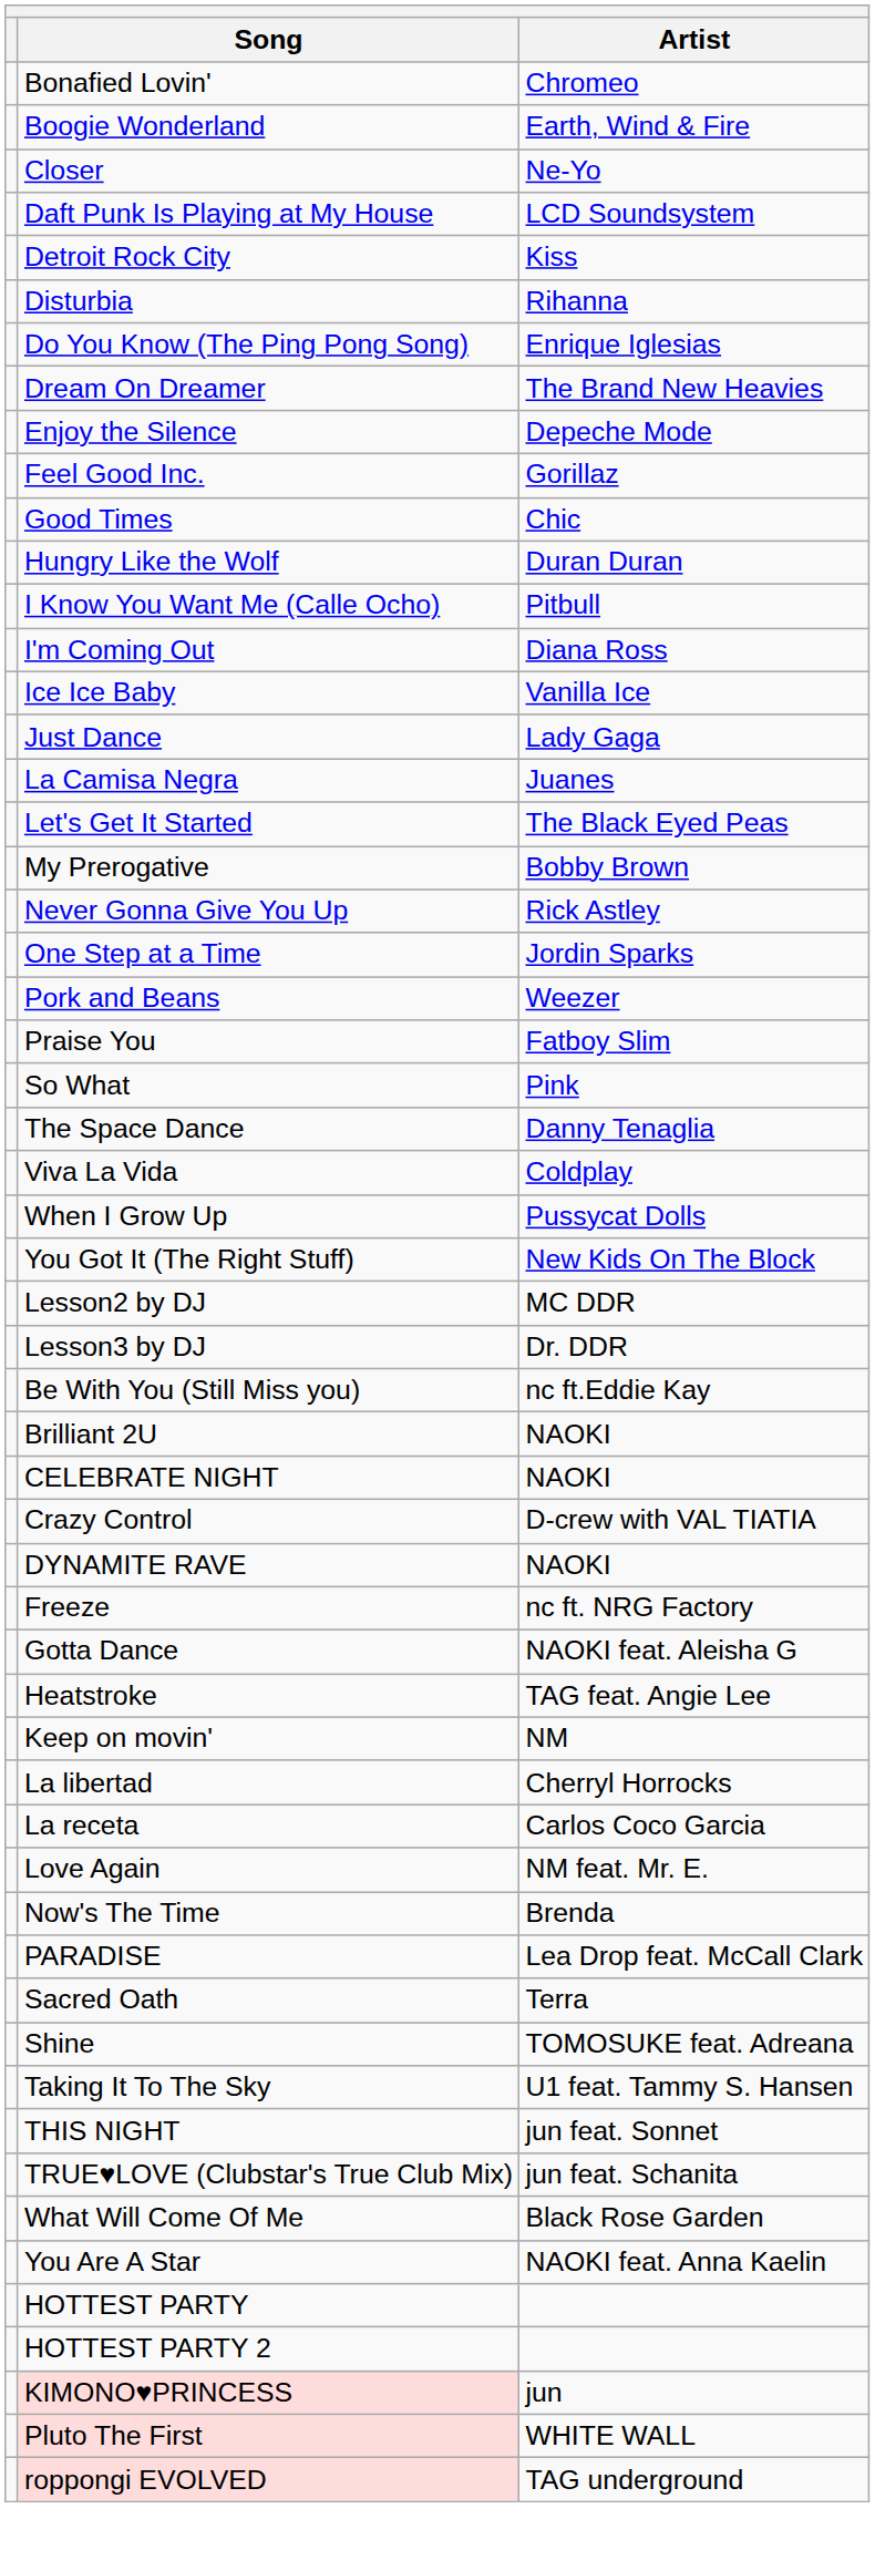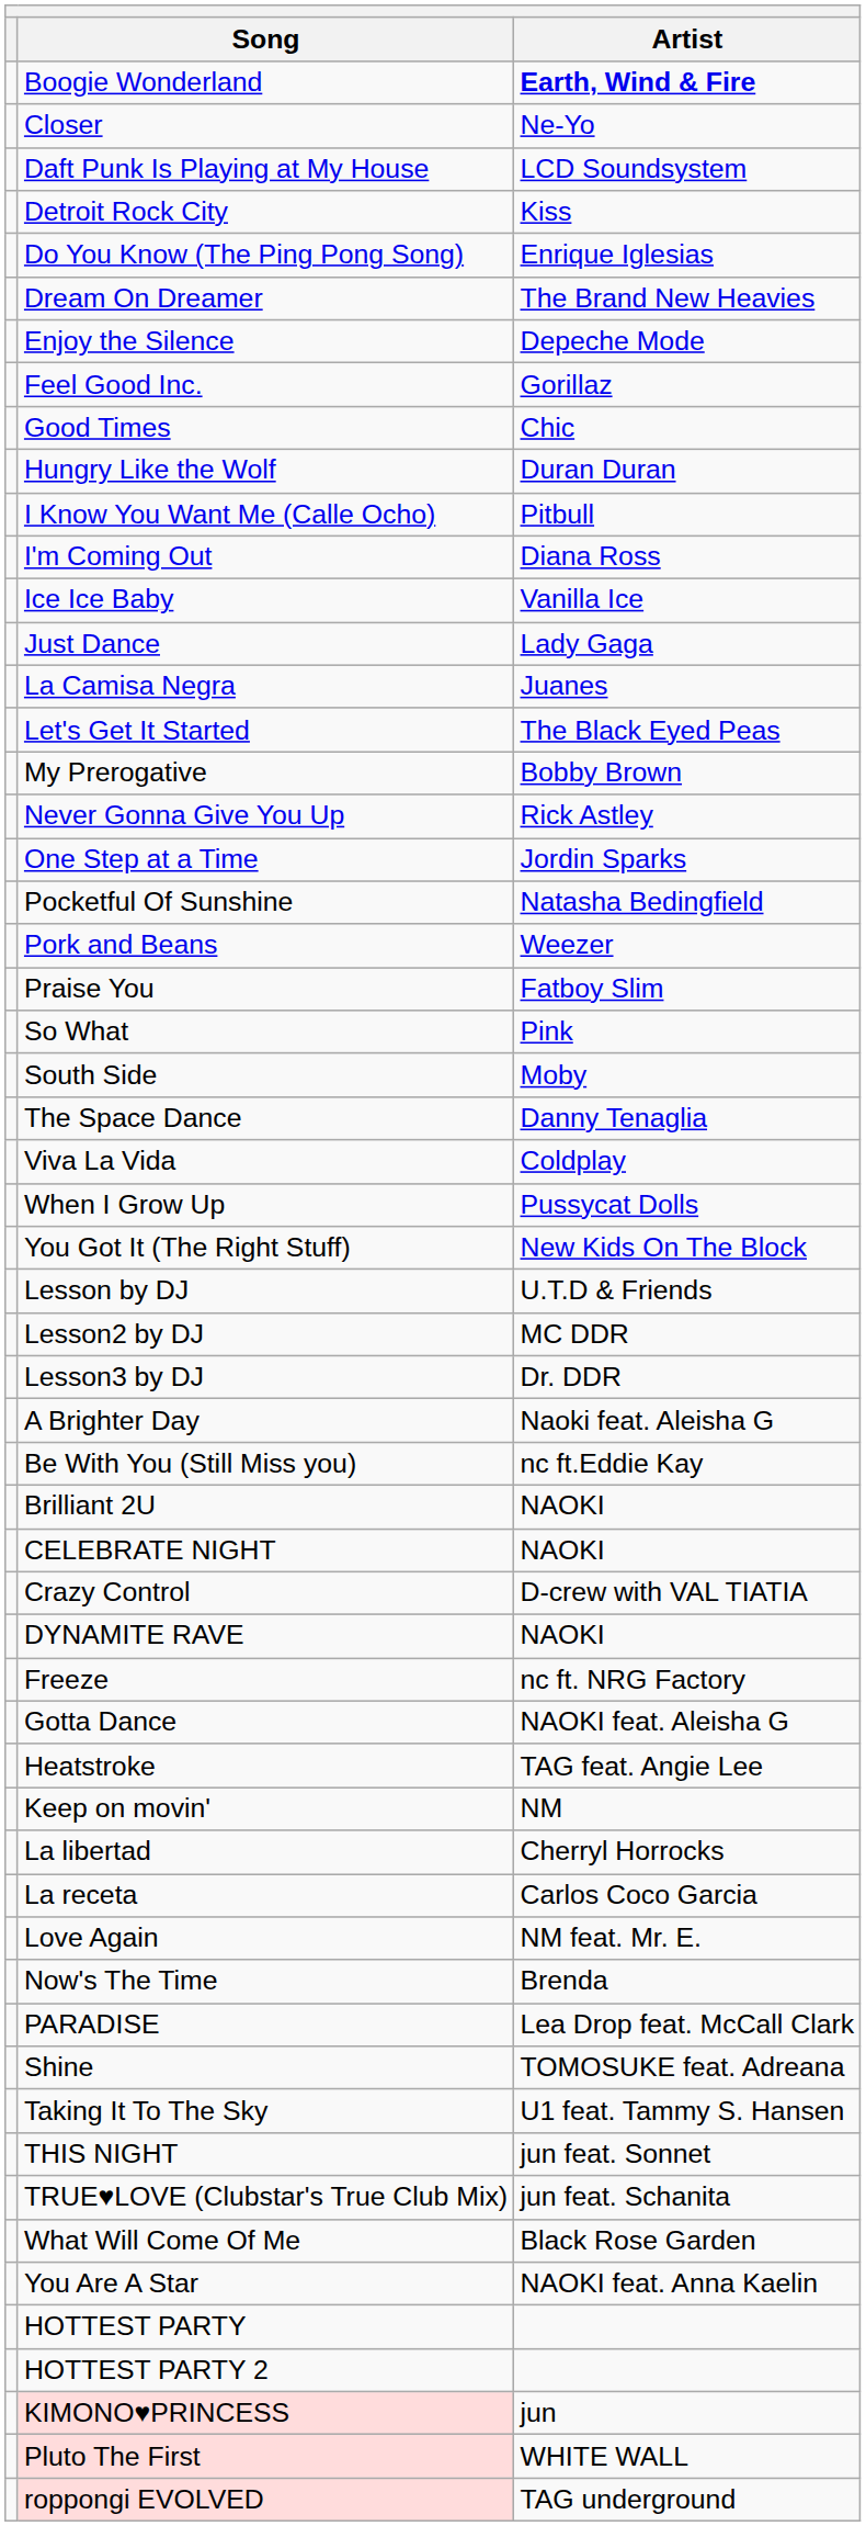 <table class="wikitable collapsible collapsed" !colspan="2">
 <tr>
 <th colspan="3"></th>
 </tr>
 <tr>
 <th></th>
 <th>Song</th>
 <th>Artist</th>
 </tr>
 <tr>
 <td></td>
-<td>Bonafied Lovin'</td>
-<td><a href='#'>Chromeo</a></td>
-</tr>
-<tr>
-<td></td>
 <td><a href='#'>Boogie Wonderland</a></td>
-<td><a href='#'>Earth, Wind & Fire</a></td>
+<td><strong><a href='#'>Earth, Wind & Fire</a></strong></td>
 </tr>
 <tr>
 <td></td>
 <td><a href='#'>Closer</a></td>
 <td><a href='#'>Ne-Yo</a></td>
 </tr>
 <tr>
 <td></td>
 <td><a href='#'>Daft Punk Is Playing at My House</a></td>
 <td><a href='#'>LCD Soundsystem</a></td>
 </tr>
 <tr>
 <td></td>
 <td><a href='#'>Detroit Rock City</a></td>
 <td><a href='#'>Kiss</a></td>
-</tr>
-<tr>
-<td></td>
-<td><a href='#'>Disturbia</a></td>
-<td><a href='#'>Rihanna</a></td>
 </tr>
 <tr>
 <td></td>
 <td><a href='#'>Do You Know (The Ping Pong Song)</a></td>
 <td><a href='#'>Enrique Iglesias</a></td>
 </tr>
 <tr>
 <td></td>
 <td><a href='#'>Dream On Dreamer</a></td>
 <td><a href='#'>The Brand New Heavies</a></td>
 </tr>
 <tr>
 <td></td>
 <td><a href='#'>Enjoy the Silence</a></td>
 <td><a href='#'>Depeche Mode</a></td>
 </tr>
 <tr>
 <td></td>
 <td><a href='#'>Feel Good Inc.</a></td>
 <td><a href='#'>Gorillaz</a></td>
 </tr>
 <tr>
 <td></td>
 <td><a href='#'>Good Times</a></td>
 <td><a href='#'>Chic</a></td>
 </tr>
 <tr>
 <td></td>
 <td><a href='#'>Hungry Like the Wolf</a></td>
 <td><a href='#'>Duran Duran</a></td>
 </tr>
 <tr>
 <td></td>
 <td><a href='#'>I Know You Want Me (Calle Ocho)</a></td>
 <td><a href='#'>Pitbull</a></td>
 </tr>
 <tr>
 <td></td>
 <td><a href='#'>I'm Coming Out</a></td>
 <td><a href='#'>Diana Ross</a></td>
 </tr>
 <tr>
 <td></td>
 <td><a href='#'>Ice Ice Baby</a></td>
 <td><a href='#'>Vanilla Ice</a></td>
 </tr>
 <tr>
 <td></td>
 <td><a href='#'>Just Dance</a></td>
 <td><a href='#'>Lady Gaga</a></td>
 </tr>
 <tr>
 <td></td>
 <td><a href='#'>La Camisa Negra</a></td>
 <td><a href='#'>Juanes</a></td>
 </tr>
 <tr>
 <td></td>
 <td><a href='#'>Let's Get It Started</a></td>
 <td><a href='#'>The Black Eyed Peas</a></td>
 </tr>
 <tr>
 <td></td>
 <td>My Prerogative</td>
 <td><a href='#'>Bobby Brown</a></td>
 </tr>
 <tr>
 <td></td>
 <td><a href='#'>Never Gonna Give You Up</a></td>
 <td><a href='#'>Rick Astley</a></td>
 </tr>
 <tr>
 <td></td>
 <td><a href='#'>One Step at a Time</a></td>
 <td><a href='#'>Jordin Sparks</a></td>
 </tr>
 <tr>
 <td></td>
+<td>Pocketful Of Sunshine</td>
+<td><a href='#'>Natasha Bedingfield</a></td>
+</tr>
+<tr>
+<td></td>
 <td><a href='#'>Pork and Beans</a></td>
 <td><a href='#'>Weezer</a></td>
 </tr>
 <tr>
 <td></td>
 <td>Praise You</td>
 <td><a href='#'>Fatboy Slim</a></td>
 </tr>
 <tr>
 <td></td>
 <td>So What</td>
 <td><a href='#'>Pink</a></td>
+</tr>
+<tr>
+<td></td>
+<td>South Side</td>
+<td><a href='#'>Moby</a></td>
 </tr>
 <tr>
 <td></td>
 <td>The Space Dance</td>
 <td><a href='#'>Danny Tenaglia</a></td>
 </tr>
 <tr>
 <td></td>
 <td>Viva La Vida</td>
 <td><a href='#'>Coldplay</a></td>
 </tr>
 <tr>
 <td></td>
 <td>When I Grow Up</td>
 <td><a href='#'>Pussycat Dolls</a></td>
 </tr>
 <tr>
 <td></td>
 <td>You Got It (The Right Stuff)</td>
 <td><a href='#'>New Kids On The Block</a></td>
 </tr>
 <tr>
 <td></td>
+<td>Lesson by DJ</td>
+<td>U.T.D & Friends</td>
+</tr>
+<tr>
+<td></td>
 <td>Lesson2 by DJ</td>
 <td>MC DDR</td>
 </tr>
 <tr>
 <td></td>
 <td>Lesson3 by DJ</td>
 <td>Dr. DDR</td>
+</tr>
+<tr>
+<td></td>
+<td>A Brighter Day</td>
+<td>Naoki feat. Aleisha G</td>
 </tr>
 <tr>
 <td></td>
 <td>Be With You (Still Miss you)</td>
 <td>nc ft.Eddie Kay</td>
 </tr>
 <tr>
 <td></td>
 <td>Brilliant 2U</td>
 <td>NAOKI</td>
 </tr>
 <tr>
 <td></td>
 <td>CELEBRATE NIGHT</td>
 <td>NAOKI</td>
 </tr>
 <tr>
 <td></td>
 <td>Crazy Control</td>
 <td>D-crew with VAL TIATIA</td>
 </tr>
 <tr>
 <td></td>
 <td>DYNAMITE RAVE</td>
 <td>NAOKI</td>
 </tr>
 <tr>
 <td></td>
 <td>Freeze</td>
 <td>nc ft. NRG Factory</td>
 </tr>
 <tr>
 <td></td>
 <td>Gotta Dance</td>
 <td>NAOKI feat. Aleisha G</td>
 </tr>
 <tr>
 <td></td>
 <td>Heatstroke</td>
 <td>TAG feat. Angie Lee</td>
 </tr>
 <tr>
 <td></td>
 <td>Keep on movin'</td>
 <td>NM</td>
 </tr>
 <tr>
 <td></td>
 <td>La libertad</td>
 <td>Cherryl Horrocks</td>
 </tr>
 <tr>
 <td></td>
 <td>La receta</td>
 <td>Carlos Coco Garcia</td>
 </tr>
 <tr>
 <td></td>
 <td>Love Again</td>
 <td>NM feat. Mr. E.</td>
 </tr>
 <tr>
 <td></td>
 <td>Now's The Time</td>
 <td>Brenda</td>
 </tr>
 <tr>
 <td></td>
 <td>PARADISE</td>
 <td>Lea Drop feat. McCall Clark</td>
 </tr>
 <tr>
 <td></td>
-<td>Sacred Oath</td>
-<td>Terra</td>
-</tr>
-<tr>
-<td></td>
 <td>Shine</td>
 <td>TOMOSUKE feat. Adreana</td>
 </tr>
 <tr>
 <td></td>
 <td>Taking It To The Sky</td>
 <td>U1 feat. Tammy S. Hansen</td>
 </tr>
 <tr>
 <td></td>
 <td>THIS NIGHT</td>
 <td>jun feat. Sonnet</td>
 </tr>
 <tr>
 <td></td>
 <td>TRUE♥LOVE (Clubstar's True Club Mix)</td>
 <td>jun feat. Schanita</td>
 </tr>
 <tr>
 <td></td>
 <td>What Will Come Of Me</td>
 <td>Black Rose Garden</td>
 </tr>
 <tr>
 <td></td>
 <td>You Are A Star</td>
 <td>NAOKI feat. Anna Kaelin</td>
 </tr>
 <tr>
 <td></td>
 <td>HOTTEST PARTY</td>
 <td></td>
 </tr>
 <tr>
 <td></td>
 <td>HOTTEST PARTY 2</td>
 <td></td>
 </tr>
 <tr>
 <td></td>
 <td style="background:#FFDCDC;">KIMONO♥PRINCESS</td>
 <td>jun</td>
 </tr>
 <tr>
 <td></td>
 <td style="background:#FFDCDC;">Pluto The First</td>
 <td>WHITE WALL</td>
 </tr>
 <tr>
 <td></td>
 <td style="background:#FFDCDC;">roppongi EVOLVED</td>
 <td>TAG underground</td>
 </tr>
 </table>
